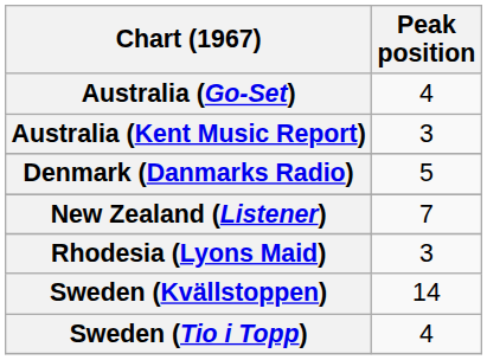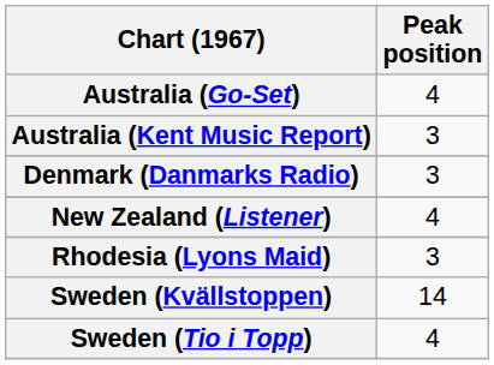 <table class="wikitable sortable plainrowheaders" style="text-align:center">
 <tr>
 <th>Chart (1967)</th>
 <th>Peak<br>position</th>
 </tr>
 <tr>
 <th scope="row">Australia (<em><a href='#'>Go-Set</a></em>)</th>
 <td>4</td>
 </tr>
 <tr>
 <th scope="row">Australia (<a href='#'>Kent Music Report</a>)</th>
 <td>3</td>
 </tr>
 <tr>
 </tr>
 <tr>
 </tr>
 <tr>
 </tr>
 <tr>
 <th scope="row">Denmark (<a href='#'>Danmarks Radio</a>)</th>
-<td>5</td>
+<td>3</td>
 </tr>
 <tr>
 </tr>
 <tr>
 </tr>
 <tr>
 </tr>
 <tr>
 </tr>
 <tr>
 <th scope="row">New Zealand (<em><a href='#'>Listener</a></em>)</th>
-<td>7</td>
+<td>4</td>
 </tr>
 <tr>
 </tr>
 <tr>
 <th scope="row">Rhodesia (<a href='#'>Lyons Maid</a>)</th>
 <td>3</td>
 </tr>
 <tr>
 <th scope="row">Sweden (<a href='#'>Kvällstoppen</a>)</th>
 <td>14</td>
 </tr>
 <tr>
 <th scope="row">Sweden (<em><a href='#'>Tio i Topp</a></em>)</th>
 <td>4</td>
 </tr>
 <tr>
 </tr>
 </table>
